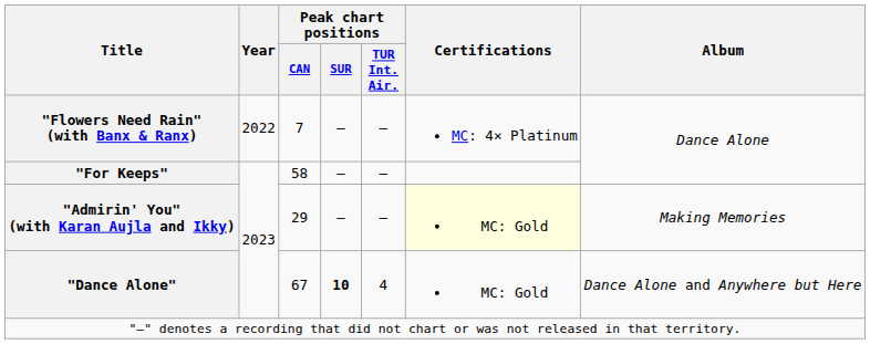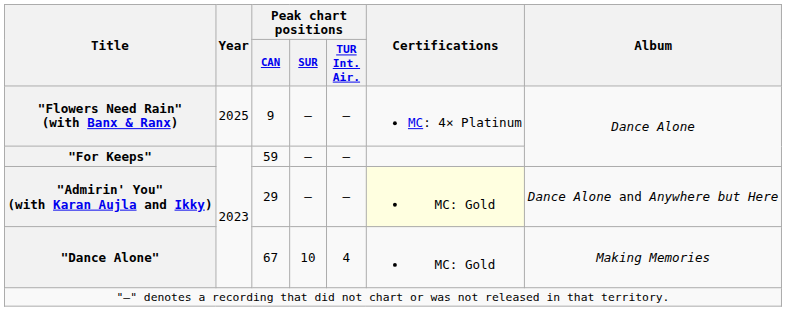 <table class="wikitable plainrowheaders" style="text-align:center;">
 <tr>
 <th scope="col" rowspan="2">Title</th>
 <th scope="col" rowspan="2">Year</th>
 <th colspan="3" scope="col">Peak chart positions</th>
 <th scope="col" rowspan="2">Certifications</th>
 <th scope="col" rowspan="2">Album</th>
 </tr>
 <tr>
 <th scope="col" style="width:3em;font-size:85%;"><a href='#'>CAN</a><br></th>
 <th scope="col" style="width:3em;font-size:85%;"><a href='#'>SUR</a><br></th>
 <th scope="col" style="width:3em;font-size:90%;"><a href='#'>TUR<br>Int.<br>Air.</a><br></th>
 </tr>
 <tr>
 <th scope="row">"Flowers Need Rain"<br><span>(with <a href='#'>Banx & Ranx</a>)</span></th>
-<td>2022</td>
-<td>7</td>
+<td>2025</td>
+<td>9</td>
 <td>—</td>
 <td>—</td>
 <td><br><ul><li><a href='#'>MC</a>: 4× Platinum</li></ul></td>
 <td rowspan="2"><em>Dance Alone</em></td>
 </tr>
 <tr>
 <th scope="row">"For Keeps"</th>
 <td rowspan="3">2023</td>
-<td>58</td>
+<td>59</td>
 <td>—</td>
 <td>—</td>
 <td></td>
 </tr>
 <tr>
 <th scope="row">"Admirin' You"<br><span>(with <a href='#'>Karan Aujla</a> and <a href='#'>Ikky</a>)</span></th>
 <td>29</td>
 <td>—</td>
 <td>—</td>
 <td style="background: lightyellow;"><br><ul><li>MC: Gold</li></ul></td>
-<td><em>Making Memories</em></td>
+<td><em>Dance Alone</em> and <em>Anywhere but Here</em></td>
 </tr>
 <tr>
 <th scope="row">"Dance Alone"</th>
 <td>67</td>
-<td><strong>10</strong></td>
+<td>10</td>
 <td>4</td>
 <td><br><ul><li>MC: Gold</li></ul></td>
-<td><em>Dance Alone</em> and <em>Anywhere but Here</em></td>
+<td><em>Making Memories</em></td>
 </tr>
 <tr>
 <td colspan="7" style="font-size:90%">"—" denotes a recording that did not chart or was not released in that territory.</td>
 </tr>
 </table>
